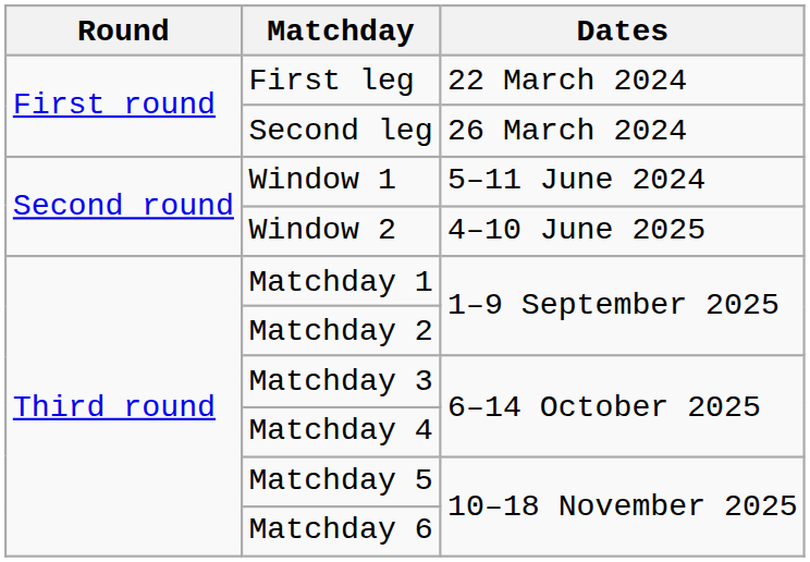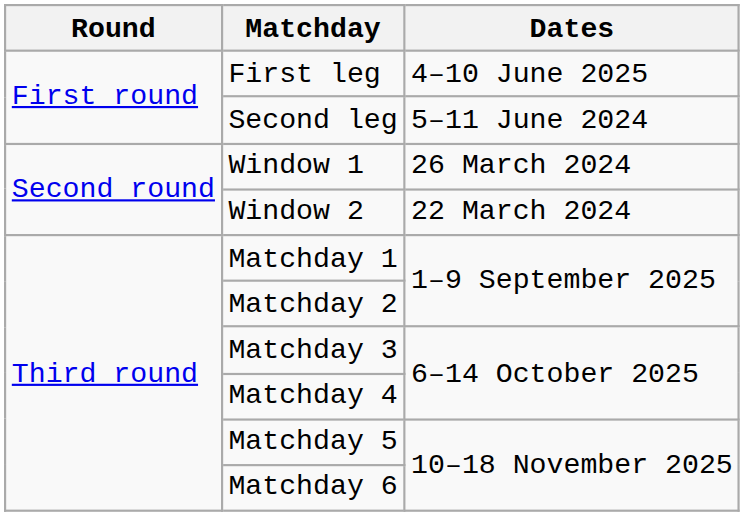 <table class="wikitable">
 <tr>
 <th>Round</th>
 <th>Matchday</th>
 <th>Dates</th>
 </tr>
 <tr>
 <td rowspan="2"><a href='#'>First round</a></td>
 <td>First leg</td>
-<td>22 March 2024</td>
+<td>4–10 June 2025</td>
 </tr>
 <tr>
 <td>Second leg</td>
-<td>26 March 2024</td>
+<td>5–11 June 2024</td>
 </tr>
 <tr>
 <td rowspan="2"><a href='#'>Second round</a></td>
 <td>Window 1</td>
-<td>5–11 June 2024</td>
+<td>26 March 2024</td>
 </tr>
 <tr>
 <td>Window 2</td>
-<td>4–10 June 2025</td>
+<td>22 March 2024</td>
 </tr>
 <tr>
 <td rowspan="6"><a href='#'>Third round</a></td>
 <td>Matchday 1</td>
 <td rowspan="2">1–9 September 2025</td>
 </tr>
 <tr>
 <td>Matchday 2</td>
 </tr>
 <tr>
 <td>Matchday 3</td>
 <td rowspan="2">6–14 October 2025</td>
 </tr>
 <tr>
 <td>Matchday 4</td>
 </tr>
 <tr>
 <td>Matchday 5</td>
 <td rowspan="2">10–18 November 2025</td>
 </tr>
 <tr>
 <td>Matchday 6</td>
 </tr>
 </table>
